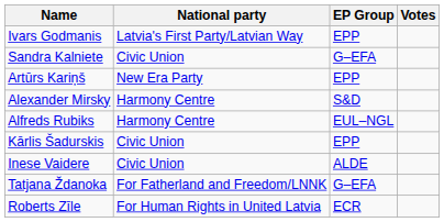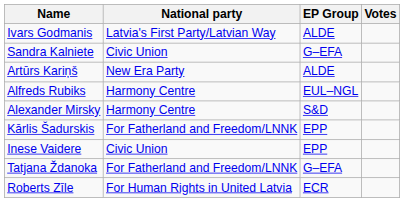 <table class="sortable wikitable">
 <tr>
 <th>Name</th>
 <th>National party</th>
 <th>EP Group</th>
 <th>Votes</th>
 </tr>
 <tr>
 <td><a href='#'>Ivars Godmanis</a></td>
 <td> <a href='#'>Latvia's First Party/Latvian Way</a></td>
-<td> <a href='#'>EPP</a></td>
+<td> <a href='#'>ALDE</a></td>
 <td></td>
 </tr>
 <tr>
 <td><a href='#'>Sandra Kalniete</a></td>
 <td> <a href='#'>Civic Union</a></td>
 <td> <a href='#'>G–EFA</a></td>
 <td></td>
 </tr>
 <tr>
 <td><a href='#'>Artūrs Kariņš</a></td>
 <td> <a href='#'>New Era Party</a></td>
-<td> <a href='#'>EPP</a></td>
+<td> <a href='#'>ALDE</a></td>
+<td></td>
+</tr>
+<tr>
+<td><a href='#'>Alfreds Rubiks</a></td>
+<td> <a href='#'>Harmony Centre</a></td>
+<td> <a href='#'>EUL–NGL</a></td>
 <td></td>
 </tr>
 <tr>
 <td><a href='#'>Alexander Mirsky</a></td>
 <td> <a href='#'>Harmony Centre</a></td>
 <td> <a href='#'>S&D</a></td>
 <td></td>
 </tr>
 <tr>
-<td><a href='#'>Alfreds Rubiks</a></td>
-<td> <a href='#'>Harmony Centre</a></td>
-<td> <a href='#'>EUL–NGL</a></td>
-<td></td>
-</tr>
-<tr>
 <td><a href='#'>Kārlis Šadurskis</a></td>
-<td> <a href='#'>Civic Union</a></td>
+<td> <a href='#'>For Fatherland and Freedom/LNNK</a></td>
 <td> <a href='#'>EPP</a></td>
 <td></td>
 </tr>
 <tr>
 <td><a href='#'>Inese Vaidere</a></td>
 <td> <a href='#'>Civic Union</a></td>
-<td> <a href='#'>ALDE</a></td>
+<td> <a href='#'>EPP</a></td>
 <td></td>
 </tr>
 <tr>
 <td><a href='#'>Tatjana Ždanoka</a></td>
 <td> <a href='#'>For Fatherland and Freedom/LNNK</a></td>
 <td> <a href='#'>G–EFA</a></td>
 <td></td>
 </tr>
 <tr>
 <td><a href='#'>Roberts Zīle</a></td>
 <td> <a href='#'>For Human Rights in United Latvia</a></td>
 <td> <a href='#'>ECR</a></td>
 <td></td>
 </tr>
 </table>
